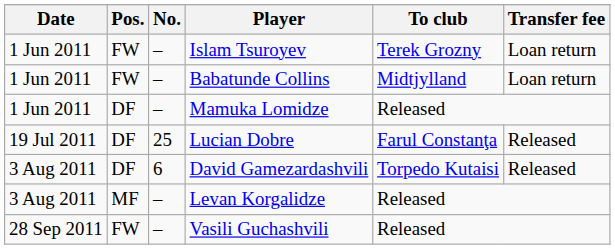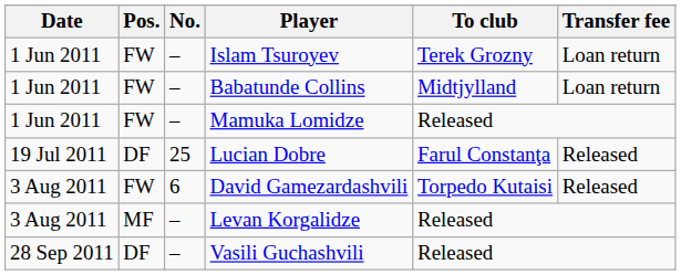 <table class="wikitable">
 <tr>
 </tr>
 <tr>
 <th>Date</th>
 <th>Pos.</th>
 <th>No.</th>
 <th>Player</th>
 <th>To club</th>
 <th>Transfer fee</th>
 </tr>
 <tr>
 <td>1 Jun 2011</td>
 <td>FW</td>
 <td>–</td>
 <td><a href='#'>Islam Tsuroyev</a></td>
 <td><a href='#'>Terek Grozny</a></td>
 <td>Loan return</td>
 </tr>
 <tr>
 <td>1 Jun 2011</td>
 <td>FW</td>
 <td>–</td>
 <td><a href='#'>Babatunde Collins</a></td>
 <td><a href='#'>Midtjylland</a></td>
 <td>Loan return</td>
 </tr>
 <tr>
 <td>1 Jun 2011</td>
-<td>DF</td>
+<td>FW</td>
 <td>–</td>
 <td><a href='#'>Mamuka Lomidze</a></td>
 <td colspan="3">Released</td>
 </tr>
 <tr>
 <td>19 Jul 2011</td>
 <td>DF</td>
 <td>25</td>
 <td><a href='#'>Lucian Dobre</a></td>
 <td><a href='#'>Farul Constanţa</a></td>
 <td>Released</td>
 </tr>
 <tr>
 <td>3 Aug 2011</td>
-<td>DF</td>
+<td>FW</td>
 <td>6</td>
 <td><a href='#'>David Gamezardashvili</a></td>
 <td><a href='#'>Torpedo Kutaisi</a></td>
 <td>Released</td>
 </tr>
 <tr>
 <td>3 Aug 2011</td>
 <td>MF</td>
 <td>–</td>
 <td><a href='#'>Levan Korgalidze</a></td>
 <td colspan="3">Released</td>
 </tr>
 <tr>
 <td>28 Sep 2011</td>
-<td>FW</td>
+<td>DF</td>
 <td>–</td>
 <td><a href='#'>Vasili Guchashvili</a></td>
 <td colspan="3">Released</td>
 </tr>
 </table>
